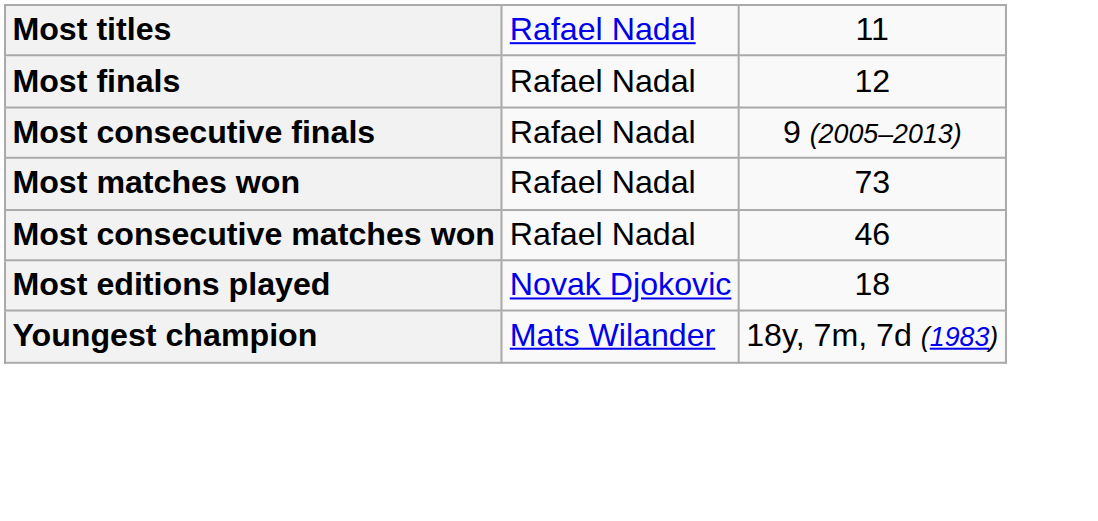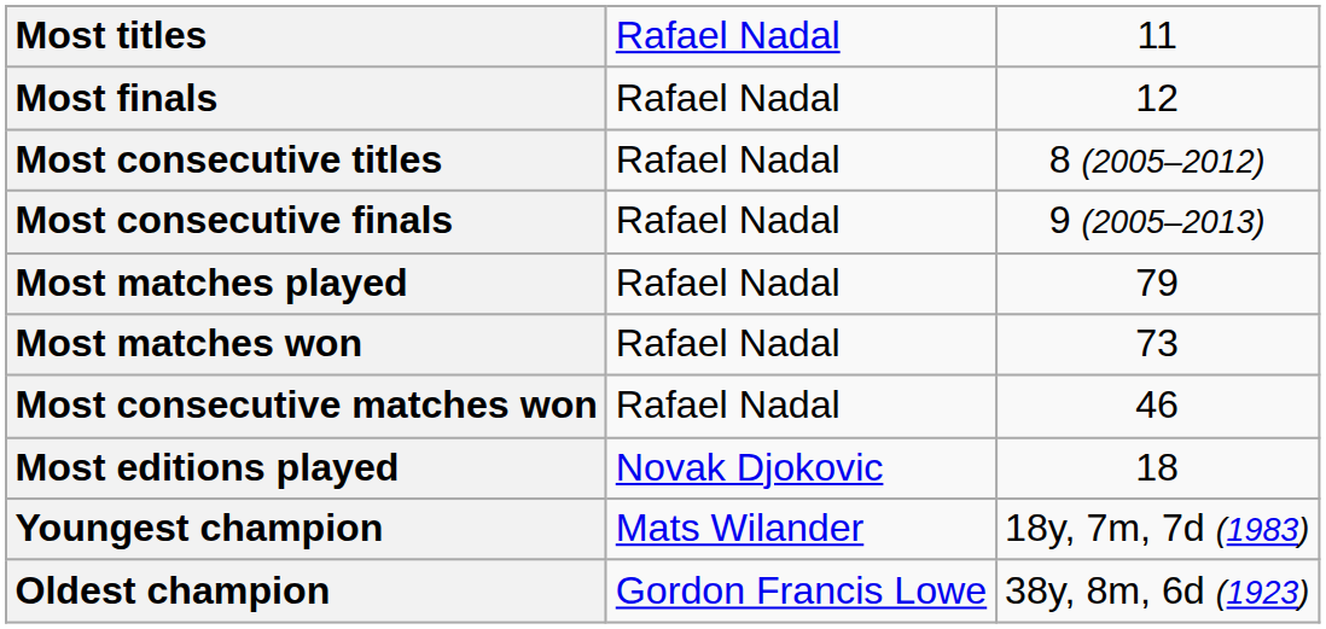 <table class=wikitable>
 <tr>
 <th style="text-align:left;">Most titles</th>
 <td> <a href='#'>Rafael Nadal</a></td>
 <td style="text-align:center;">11</td>
 </tr>
 <tr>
 <th style="text-align:left;">Most finals</th>
 <td> Rafael Nadal</td>
 <td style="text-align:center;">12</td>
 </tr>
 <tr>
+<th style="text-align:left;">Most consecutive titles</th>
+<td> Rafael Nadal</td>
+<td style="text-align:center;">8 <small><em>(2005–2012)</em></small></td>
+</tr>
+<tr>
 <th style="text-align:left;">Most consecutive finals</th>
 <td> Rafael Nadal</td>
 <td style="text-align:center;">9 <small><em>(2005–2013)</em></small></td>
+</tr>
+<tr>
+<th style="text-align:left;">Most matches played</th>
+<td> Rafael Nadal</td>
+<td style="text-align:center;">79</td>
 </tr>
 <tr>
 <th style="text-align:left;">Most matches won</th>
 <td> Rafael Nadal</td>
 <td style="text-align:center;">73</td>
 </tr>
 <tr>
 <th style="text-align:left;">Most consecutive matches won</th>
 <td> Rafael Nadal</td>
 <td style="text-align:center;">46</td>
 </tr>
 <tr>
 <th style="text-align:left;">Most editions played</th>
 <td> <a href='#'>Novak Djokovic</a><br></td>
 <td style="text-align:center;">18</td>
 </tr>
 <tr>
 <th style="text-align:left;">Youngest champion</th>
 <td> <a href='#'>Mats Wilander</a></td>
 <td style="text-align:center;">18y, 7m, 7d <small><em>(<a href='#'>1983</a>)</em></small></td>
 </tr>
+<tr>
+<th style="text-align:left;">Oldest champion</th>
+<td> <a href='#'>Gordon Francis Lowe</a></td>
+<td style="text-align:center;">38y, 8m, 6d <small><em>(<a href='#'>1923</a>)</em></small></td>
+</tr>
 </table>
